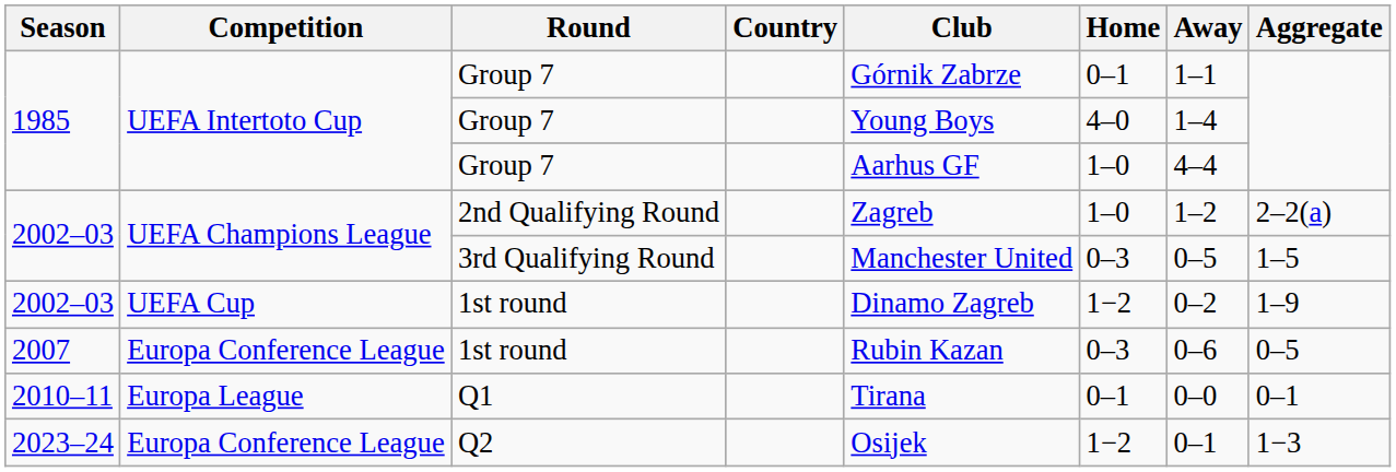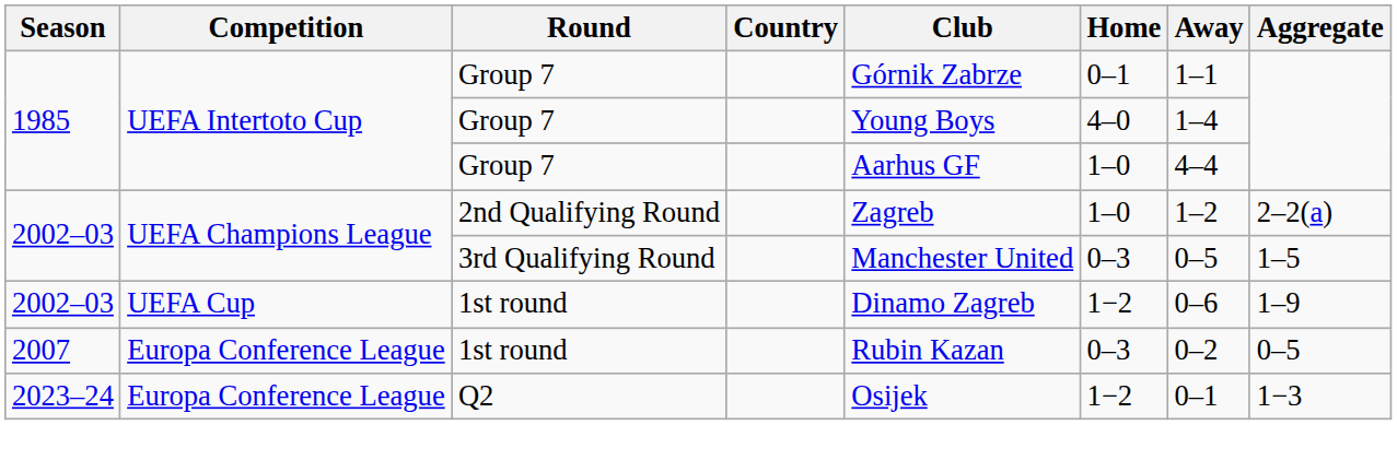 <table class="wikitable">
 <tr>
 <th>Season</th>
 <th>Competition</th>
 <th>Round</th>
 <th>Country</th>
 <th>Club</th>
 <th>Home</th>
 <th>Away</th>
 <th>Aggregate</th>
 </tr>
 <tr>
 <td rowspan="3"><a href='#'>1985</a></td>
 <td rowspan="3"><a href='#'>UEFA Intertoto Cup</a></td>
 <td>Group 7</td>
 <td></td>
 <td><a href='#'>Górnik Zabrze</a></td>
 <td>0–1</td>
 <td>1–1</td>
 </tr>
 <tr>
 <td>Group 7</td>
 <td></td>
 <td><a href='#'>Young Boys</a></td>
 <td>4–0</td>
 <td>1–4</td>
 </tr>
 <tr>
 <td>Group 7</td>
 <td></td>
 <td><a href='#'>Aarhus GF</a></td>
 <td>1–0</td>
 <td>4–4</td>
 </tr>
 <tr>
 <td rowspan="2"><a href='#'>2002–03</a></td>
 <td rowspan="2"><a href='#'>UEFA Champions League</a></td>
 <td>2nd Qualifying Round</td>
 <td></td>
 <td><a href='#'>Zagreb</a></td>
 <td>1–0</td>
 <td>1–2</td>
 <td>2–2(<a href='#'>a</a>)</td>
 </tr>
 <tr>
 <td>3rd Qualifying Round</td>
 <td></td>
 <td><a href='#'>Manchester United</a></td>
 <td>0–3</td>
 <td>0–5</td>
 <td>1–5</td>
 </tr>
 <tr>
 <td><a href='#'>2002–03</a></td>
 <td><a href='#'>UEFA Cup</a></td>
 <td>1st round</td>
 <td></td>
 <td><a href='#'>Dinamo Zagreb</a></td>
 <td>1−2</td>
-<td>0–2</td>
+<td>0–6</td>
 <td>1–9</td>
 </tr>
 <tr>
 <td><a href='#'>2007</a></td>
 <td><a href='#'>Europa Conference League</a></td>
 <td>1st round</td>
 <td></td>
 <td><a href='#'>Rubin Kazan</a></td>
 <td>0–3</td>
-<td>0–6</td>
+<td>0–2</td>
 <td>0–5</td>
-</tr>
-<tr>
-<td><a href='#'>2010–11</a></td>
-<td><a href='#'>Europa League</a></td>
-<td>Q1</td>
-<td></td>
-<td><a href='#'>Tirana</a></td>
-<td>0–1</td>
-<td>0–0</td>
-<td>0–1</td>
 </tr>
 <tr>
 <td><a href='#'>2023–24</a></td>
 <td><a href='#'>Europa Conference League</a></td>
 <td>Q2</td>
 <td></td>
 <td><a href='#'>Osijek</a></td>
 <td>1−2</td>
 <td>0–1</td>
 <td>1−3</td>
 </tr>
 </table>
